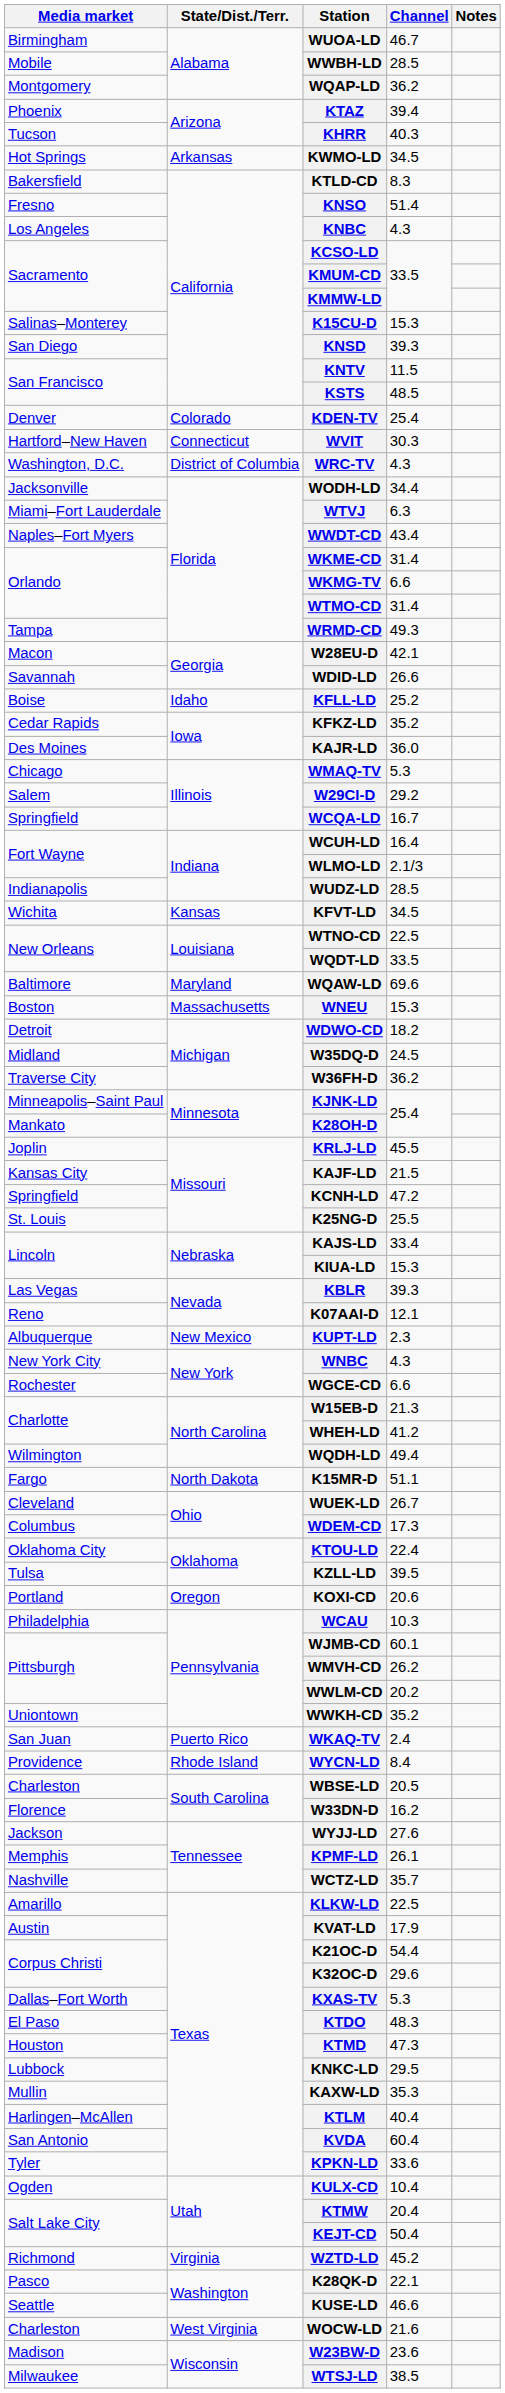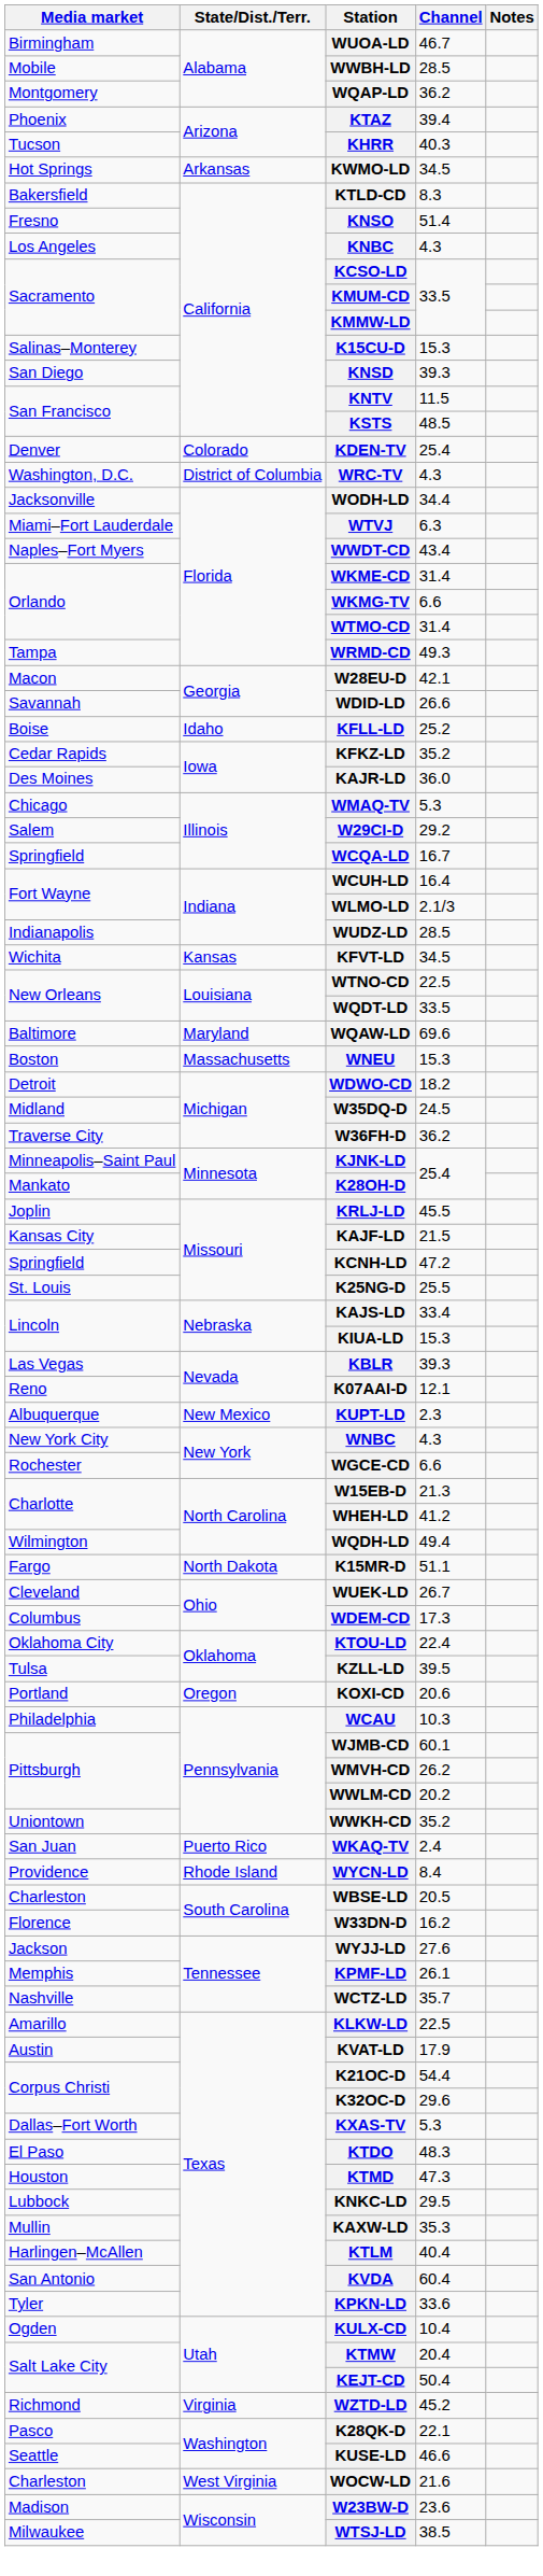 <table class="wikitable sortable">
 <tr>
 <th scope="col"><a href='#'>Media market</a></th>
 <th scope="col">State/Dist./Terr.</th>
 <th scope="col">Station</th>
 <th scope="col"><a href='#'>Channel</a></th>
 <th scope="col">Notes</th>
 </tr>
 <tr>
 <td><a href='#'>Birmingham</a></td>
 <td rowspan="3"><a href='#'>Alabama</a></td>
 <th scope="row">WUOA-LD</th>
 <td>46.7</td>
 <td></td>
 </tr>
 <tr>
 <td><a href='#'>Mobile</a></td>
 <th scope="row">WWBH-LD</th>
 <td>28.5</td>
 <td></td>
 </tr>
 <tr>
 <td><a href='#'>Montgomery</a></td>
 <th scope="row">WQAP-LD</th>
 <td>36.2</td>
 <td></td>
 </tr>
 <tr>
 <td><a href='#'>Phoenix</a></td>
 <td rowspan="2"><a href='#'>Arizona</a></td>
 <th scope="row"><a href='#'>KTAZ</a></th>
 <td>39.4</td>
 <td></td>
 </tr>
 <tr>
 <td><a href='#'>Tucson</a></td>
 <th scope="row"><a href='#'>KHRR</a></th>
 <td>40.3</td>
 <td></td>
 </tr>
 <tr>
 <td><a href='#'>Hot Springs</a></td>
 <td><a href='#'>Arkansas</a></td>
 <th scope="row">KWMO-LD</th>
 <td>34.5</td>
 <td></td>
 </tr>
 <tr>
 <td><a href='#'>Bakersfield</a></td>
 <td rowspan="10"><a href='#'>California</a></td>
 <th scope="row">KTLD-CD</th>
 <td>8.3</td>
 <td></td>
 </tr>
 <tr>
 <td><a href='#'>Fresno</a></td>
 <th scope="row"><a href='#'>KNSO</a></th>
 <td>51.4</td>
 <td></td>
 </tr>
 <tr>
 <td><a href='#'>Los Angeles</a></td>
 <th scope="row"><a href='#'>KNBC</a></th>
 <td>4.3</td>
 <td></td>
 </tr>
 <tr>
 <td rowspan="3"><a href='#'>Sacramento</a></td>
 <th scope="row"><a href='#'>KCSO-LD</a></th>
 <td rowspan="3">33.5</td>
 <td></td>
 </tr>
 <tr>
 <th scope="row"><a href='#'>KMUM-CD</a></th>
 <td></td>
 </tr>
 <tr>
 <th scope="row"><a href='#'>KMMW-LD</a></th>
 <td></td>
 </tr>
 <tr>
 <td><a href='#'>Salinas</a>–<a href='#'>Monterey</a></td>
 <th scope="row"><a href='#'>K15CU-D</a></th>
 <td>15.3</td>
 <td></td>
 </tr>
 <tr>
 <td><a href='#'>San Diego</a></td>
 <th scope="row"><a href='#'>KNSD</a></th>
 <td>39.3</td>
 <td></td>
 </tr>
 <tr>
 <td rowspan="2"><a href='#'>San Francisco</a></td>
 <th scope="row"><a href='#'>KNTV</a></th>
 <td>11.5</td>
 <td></td>
 </tr>
 <tr>
 <th scope="row"><a href='#'>KSTS</a></th>
 <td>48.5</td>
 <td></td>
 </tr>
 <tr>
 <td><a href='#'>Denver</a></td>
 <td><a href='#'>Colorado</a></td>
 <th scope="row"><a href='#'>KDEN-TV</a></th>
 <td>25.4</td>
-<td></td>
-</tr>
-<tr>
-<td><a href='#'>Hartford</a>–<a href='#'>New Haven</a></td>
-<td><a href='#'>Connecticut</a></td>
-<th scope="row"><a href='#'>WVIT</a></th>
-<td>30.3</td>
 <td></td>
 </tr>
 <tr>
 <td><a href='#'>Washington, D.C.</a></td>
 <td><a href='#'>District of Columbia</a></td>
 <th scope="row"><a href='#'>WRC-TV</a></th>
 <td>4.3</td>
 <td></td>
 </tr>
 <tr>
 <td><a href='#'>Jacksonville</a></td>
 <td rowspan="7"><a href='#'>Florida</a></td>
 <th scope="row">WODH-LD</th>
 <td>34.4</td>
 <td></td>
 </tr>
 <tr>
 <td><a href='#'>Miami</a>–<a href='#'>Fort Lauderdale</a></td>
 <th scope="row"><a href='#'>WTVJ</a></th>
 <td>6.3</td>
 <td></td>
 </tr>
 <tr>
 <td><a href='#'>Naples</a>–<a href='#'>Fort Myers</a></td>
 <th scope="row"><a href='#'>WWDT-CD</a></th>
 <td>43.4</td>
 <td></td>
 </tr>
 <tr>
 <td rowspan="3"><a href='#'>Orlando</a></td>
 <th scope="row"><a href='#'>WKME-CD</a></th>
 <td>31.4</td>
 <td></td>
 </tr>
 <tr>
 <th scope="row"><a href='#'>WKMG-TV</a></th>
 <td>6.6</td>
 <td></td>
 </tr>
 <tr>
 <th scope="row"><a href='#'>WTMO-CD</a></th>
 <td>31.4</td>
 <td></td>
 </tr>
 <tr>
 <td><a href='#'>Tampa</a></td>
 <th scope="row"><a href='#'>WRMD-CD</a></th>
 <td>49.3</td>
 <td></td>
 </tr>
 <tr>
 <td><a href='#'>Macon</a></td>
 <td rowspan="2"><a href='#'>Georgia</a></td>
 <th scope="row">W28EU-D</th>
 <td>42.1</td>
 <td></td>
 </tr>
 <tr>
 <td><a href='#'>Savannah</a></td>
 <th scope="row">WDID-LD</th>
 <td>26.6</td>
 <td></td>
 </tr>
 <tr>
 <td><a href='#'>Boise</a></td>
 <td><a href='#'>Idaho</a></td>
 <th scope="row"><a href='#'>KFLL-LD</a></th>
 <td>25.2</td>
 <td></td>
 </tr>
 <tr>
 <td><a href='#'>Cedar Rapids</a></td>
 <td rowspan="2"><a href='#'>Iowa</a></td>
 <th scope="row">KFKZ-LD</th>
 <td>35.2</td>
 <td></td>
 </tr>
 <tr>
 <td><a href='#'>Des Moines</a></td>
 <th scope="row">KAJR-LD</th>
 <td>36.0</td>
 <td></td>
 </tr>
 <tr>
 <td><a href='#'>Chicago</a></td>
 <td rowspan="3"><a href='#'>Illinois</a></td>
 <th scope="row"><a href='#'>WMAQ-TV</a></th>
 <td>5.3</td>
 <td></td>
 </tr>
 <tr>
 <td><a href='#'>Salem</a></td>
 <th scope="row"><a href='#'>W29CI-D</a></th>
 <td>29.2</td>
 <td></td>
 </tr>
 <tr>
 <td><a href='#'>Springfield</a></td>
 <th scope="row"><a href='#'>WCQA-LD</a></th>
 <td>16.7</td>
 <td></td>
 </tr>
 <tr>
 <td rowspan="2"><a href='#'>Fort Wayne</a></td>
 <td rowspan="3"><a href='#'>Indiana</a></td>
 <th scope="row">WCUH-LD</th>
 <td>16.4</td>
 <td></td>
 </tr>
 <tr>
 <th scope="row">WLMO-LD</th>
 <td>2.1/3</td>
 <td></td>
 </tr>
 <tr>
 <td><a href='#'>Indianapolis</a></td>
 <th scope="row">WUDZ-LD</th>
 <td>28.5</td>
 <td></td>
 </tr>
 <tr>
 <td><a href='#'>Wichita</a></td>
 <td><a href='#'>Kansas</a></td>
 <th scope="row">KFVT-LD</th>
 <td>34.5</td>
 <td></td>
 </tr>
 <tr>
 <td rowspan="2"><a href='#'>New Orleans</a></td>
 <td rowspan="2"><a href='#'>Louisiana</a></td>
 <th scope="row">WTNO-CD</th>
 <td>22.5</td>
 <td></td>
 </tr>
 <tr>
 <th scope="row">WQDT-LD</th>
 <td>33.5</td>
 <td></td>
 </tr>
 <tr>
 <td><a href='#'>Baltimore</a></td>
 <td><a href='#'>Maryland</a></td>
 <th scope="row">WQAW-LD</th>
 <td>69.6</td>
 <td></td>
 </tr>
 <tr>
 <td><a href='#'>Boston</a></td>
 <td><a href='#'>Massachusetts</a></td>
 <th scope="row"><a href='#'>WNEU</a></th>
 <td>15.3</td>
 <td></td>
 </tr>
 <tr>
 <td><a href='#'>Detroit</a></td>
 <td rowspan="3"><a href='#'>Michigan</a></td>
 <th scope="row"><a href='#'>WDWO-CD</a></th>
 <td>18.2</td>
 <td></td>
 </tr>
 <tr>
 <td><a href='#'>Midland</a></td>
 <th scope="row">W35DQ-D</th>
 <td>24.5</td>
 <td></td>
 </tr>
 <tr>
 <td><a href='#'>Traverse City</a></td>
 <th scope="row">W36FH-D</th>
 <td>36.2</td>
 <td></td>
 </tr>
 <tr>
 <td><a href='#'>Minneapolis</a>–<a href='#'>Saint Paul</a></td>
 <td rowspan="2"><a href='#'>Minnesota</a></td>
 <th scope="row"><a href='#'>KJNK-LD</a></th>
 <td rowspan="2">25.4</td>
 <td></td>
 </tr>
 <tr>
 <td><a href='#'>Mankato</a></td>
 <th scope="row"><a href='#'>K28OH-D</a></th>
 <td></td>
 </tr>
 <tr>
 <td><a href='#'>Joplin</a></td>
 <td rowspan="4"><a href='#'>Missouri</a></td>
 <th scope="row"><a href='#'>KRLJ-LD</a></th>
 <td>45.5</td>
 <td></td>
 </tr>
 <tr>
 <td><a href='#'>Kansas City</a></td>
 <th scope="row">KAJF-LD</th>
 <td>21.5</td>
 <td></td>
 </tr>
 <tr>
 <td><a href='#'>Springfield</a></td>
 <th scope="row">KCNH-LD</th>
 <td>47.2</td>
 <td></td>
 </tr>
 <tr>
 <td><a href='#'>St. Louis</a></td>
 <th scope="row">K25NG-D</th>
 <td>25.5</td>
 <td></td>
 </tr>
 <tr>
 <td rowspan="2"><a href='#'>Lincoln</a></td>
 <td rowspan="2"><a href='#'>Nebraska</a></td>
 <th scope="row">KAJS-LD</th>
 <td>33.4</td>
 <td></td>
 </tr>
 <tr>
 <th scope="row">KIUA-LD</th>
 <td>15.3</td>
 <td></td>
 </tr>
 <tr>
 <td><a href='#'>Las Vegas</a></td>
 <td rowspan="2"><a href='#'>Nevada</a></td>
 <th scope="row"><a href='#'>KBLR</a></th>
 <td>39.3</td>
 <td></td>
 </tr>
 <tr>
 <td><a href='#'>Reno</a></td>
 <th scope="row">K07AAI-D</th>
 <td>12.1</td>
 <td></td>
 </tr>
 <tr>
 <td><a href='#'>Albuquerque</a></td>
 <td><a href='#'>New Mexico</a></td>
 <th scope="row"><a href='#'>KUPT-LD</a></th>
 <td>2.3</td>
 <td></td>
 </tr>
 <tr>
 <td><a href='#'>New York City</a></td>
 <td rowspan="2"><a href='#'>New York</a></td>
 <th scope="row"><a href='#'>WNBC</a></th>
 <td>4.3</td>
 <td></td>
 </tr>
 <tr>
 <td><a href='#'>Rochester</a></td>
 <th scope="row">WGCE-CD</th>
 <td>6.6</td>
 <td></td>
 </tr>
 <tr>
 <td rowspan="2"><a href='#'>Charlotte</a></td>
 <td rowspan="3"><a href='#'>North Carolina</a></td>
 <th scope="row">W15EB-D</th>
 <td>21.3</td>
 <td></td>
 </tr>
 <tr>
 <th scope="row">WHEH-LD</th>
 <td>41.2</td>
 <td></td>
 </tr>
 <tr>
 <td><a href='#'>Wilmington</a></td>
 <th scope="row">WQDH-LD</th>
 <td>49.4</td>
 <td></td>
 </tr>
 <tr>
 <td><a href='#'>Fargo</a></td>
 <td><a href='#'>North Dakota</a></td>
 <th scope="row">K15MR-D</th>
 <td>51.1</td>
 <td></td>
 </tr>
 <tr>
 <td><a href='#'>Cleveland</a></td>
 <td rowspan="2"><a href='#'>Ohio</a></td>
 <th scope="row">WUEK-LD</th>
 <td>26.7</td>
 <td></td>
 </tr>
 <tr>
 <td><a href='#'>Columbus</a></td>
 <th scope="row"><a href='#'>WDEM-CD</a></th>
 <td>17.3</td>
 <td></td>
 </tr>
 <tr>
 <td><a href='#'>Oklahoma City</a></td>
 <td rowspan="2"><a href='#'>Oklahoma</a></td>
 <th scope="row"><a href='#'>KTOU-LD</a></th>
 <td>22.4</td>
 <td></td>
 </tr>
 <tr>
 <td><a href='#'>Tulsa</a></td>
 <th scope="row">KZLL-LD</th>
 <td>39.5</td>
 <td></td>
 </tr>
 <tr>
 <td><a href='#'>Portland</a></td>
 <td><a href='#'>Oregon</a></td>
 <th scope="row">KOXI-CD</th>
 <td>20.6</td>
 <td></td>
 </tr>
 <tr>
 <td><a href='#'>Philadelphia</a></td>
 <td rowspan="5"><a href='#'>Pennsylvania</a></td>
 <th scope="row"><a href='#'>WCAU</a></th>
 <td>10.3</td>
 <td></td>
 </tr>
 <tr>
 <td rowspan="3"><a href='#'>Pittsburgh</a></td>
 <th scope="row">WJMB-CD</th>
 <td>60.1</td>
 <td></td>
 </tr>
 <tr>
 <th scope="row">WMVH-CD</th>
 <td>26.2</td>
 <td></td>
 </tr>
 <tr>
 <th scope="row">WWLM-CD</th>
 <td>20.2</td>
 <td></td>
 </tr>
 <tr>
 <td><a href='#'>Uniontown</a></td>
 <th scope="row">WWKH-CD</th>
 <td>35.2</td>
 <td></td>
 </tr>
 <tr>
 <td><a href='#'>San Juan</a></td>
 <td><a href='#'>Puerto Rico</a></td>
 <th scope="row"><a href='#'>WKAQ-TV</a></th>
 <td>2.4</td>
 <td></td>
 </tr>
 <tr>
 <td><a href='#'>Providence</a></td>
 <td><a href='#'>Rhode Island</a></td>
 <th scope="row"><a href='#'>WYCN-LD</a></th>
 <td>8.4</td>
 <td></td>
 </tr>
 <tr>
 <td><a href='#'>Charleston</a></td>
 <td rowspan="2"><a href='#'>South Carolina</a></td>
 <th scope="row">WBSE-LD</th>
 <td>20.5</td>
 <td></td>
 </tr>
 <tr>
 <td><a href='#'>Florence</a></td>
 <th scope="row">W33DN-D</th>
 <td>16.2</td>
 <td></td>
 </tr>
 <tr>
 <td><a href='#'>Jackson</a></td>
 <td rowspan="3"><a href='#'>Tennessee</a></td>
 <th scope="row">WYJJ-LD</th>
 <td>27.6</td>
 <td></td>
 </tr>
 <tr>
 <td><a href='#'>Memphis</a></td>
 <th scope="row"><a href='#'>KPMF-LD</a></th>
 <td>26.1</td>
 <td></td>
 </tr>
 <tr>
 <td><a href='#'>Nashville</a></td>
 <th scope="row">WCTZ-LD</th>
 <td>35.7</td>
 <td></td>
 </tr>
 <tr>
 <td><a href='#'>Amarillo</a></td>
 <td rowspan="12"><a href='#'>Texas</a></td>
 <th scope="row"><a href='#'>KLKW-LD</a></th>
 <td>22.5</td>
 <td></td>
 </tr>
 <tr>
 <td><a href='#'>Austin</a></td>
 <th scope="row">KVAT-LD</th>
 <td>17.9</td>
 <td></td>
 </tr>
 <tr>
 <td rowspan="2"><a href='#'>Corpus Christi</a></td>
 <th scope="row">K21OC-D</th>
 <td>54.4</td>
 <td></td>
 </tr>
 <tr>
 <th scope="row">K32OC-D</th>
 <td>29.6</td>
 <td></td>
 </tr>
 <tr>
 <td><a href='#'>Dallas</a>–<a href='#'>Fort Worth</a></td>
 <th scope="row"><a href='#'>KXAS-TV</a></th>
 <td>5.3</td>
 <td></td>
 </tr>
 <tr>
 <td><a href='#'>El Paso</a></td>
 <th scope="row"><a href='#'>KTDO</a></th>
 <td>48.3</td>
 <td></td>
 </tr>
 <tr>
 <td><a href='#'>Houston</a></td>
 <th scope="row"><a href='#'>KTMD</a></th>
 <td>47.3</td>
 <td></td>
 </tr>
 <tr>
 <td><a href='#'>Lubbock</a></td>
 <th scope="row">KNKC-LD</th>
 <td>29.5</td>
 <td></td>
 </tr>
 <tr>
 <td><a href='#'>Mullin</a></td>
 <th scope="row">KAXW-LD</th>
 <td>35.3</td>
 <td></td>
 </tr>
 <tr>
 <td><a href='#'>Harlingen</a>–<a href='#'>McAllen</a></td>
 <th scope="row"><a href='#'>KTLM</a></th>
 <td>40.4</td>
 <td></td>
 </tr>
 <tr>
 <td><a href='#'>San Antonio</a></td>
 <th scope="row"><a href='#'>KVDA</a></th>
 <td>60.4</td>
 <td></td>
 </tr>
 <tr>
 <td><a href='#'>Tyler</a></td>
 <th scope="row"><a href='#'>KPKN-LD</a></th>
 <td>33.6</td>
 <td></td>
 </tr>
 <tr>
 <td><a href='#'>Ogden</a></td>
 <td rowspan="3"><a href='#'>Utah</a></td>
 <th scope="row"><a href='#'>KULX-CD</a></th>
 <td>10.4</td>
 <td></td>
 </tr>
 <tr>
 <td rowspan="2"><a href='#'>Salt Lake City</a></td>
 <th scope="row"><a href='#'>KTMW</a></th>
 <td>20.4</td>
 <td></td>
 </tr>
 <tr>
 <th scope="row"><a href='#'>KEJT-CD</a></th>
 <td>50.4</td>
 <td></td>
 </tr>
 <tr>
 <td><a href='#'>Richmond</a></td>
 <td><a href='#'>Virginia</a></td>
 <th scope="row"><a href='#'>WZTD-LD</a></th>
 <td>45.2</td>
 <td></td>
 </tr>
 <tr>
 <td><a href='#'>Pasco</a></td>
 <td rowspan="2"><a href='#'>Washington</a></td>
 <th scope="row">K28QK-D</th>
 <td>22.1</td>
 <td></td>
 </tr>
 <tr>
 <td><a href='#'>Seattle</a></td>
 <th scope="row">KUSE-LD</th>
 <td>46.6</td>
 <td></td>
 </tr>
 <tr>
 <td><a href='#'>Charleston</a></td>
 <td><a href='#'>West Virginia</a></td>
 <th scope="row">WOCW-LD</th>
 <td>21.6</td>
 <td></td>
 </tr>
 <tr>
 <td><a href='#'>Madison</a></td>
 <td rowspan="2"><a href='#'>Wisconsin</a></td>
 <th scope="row"><a href='#'>W23BW-D</a></th>
 <td>23.6</td>
 <td></td>
 </tr>
 <tr>
 <td><a href='#'>Milwaukee</a></td>
 <th scope="row"><a href='#'>WTSJ-LD</a></th>
 <td>38.5</td>
 <td></td>
 </tr>
 </table>
